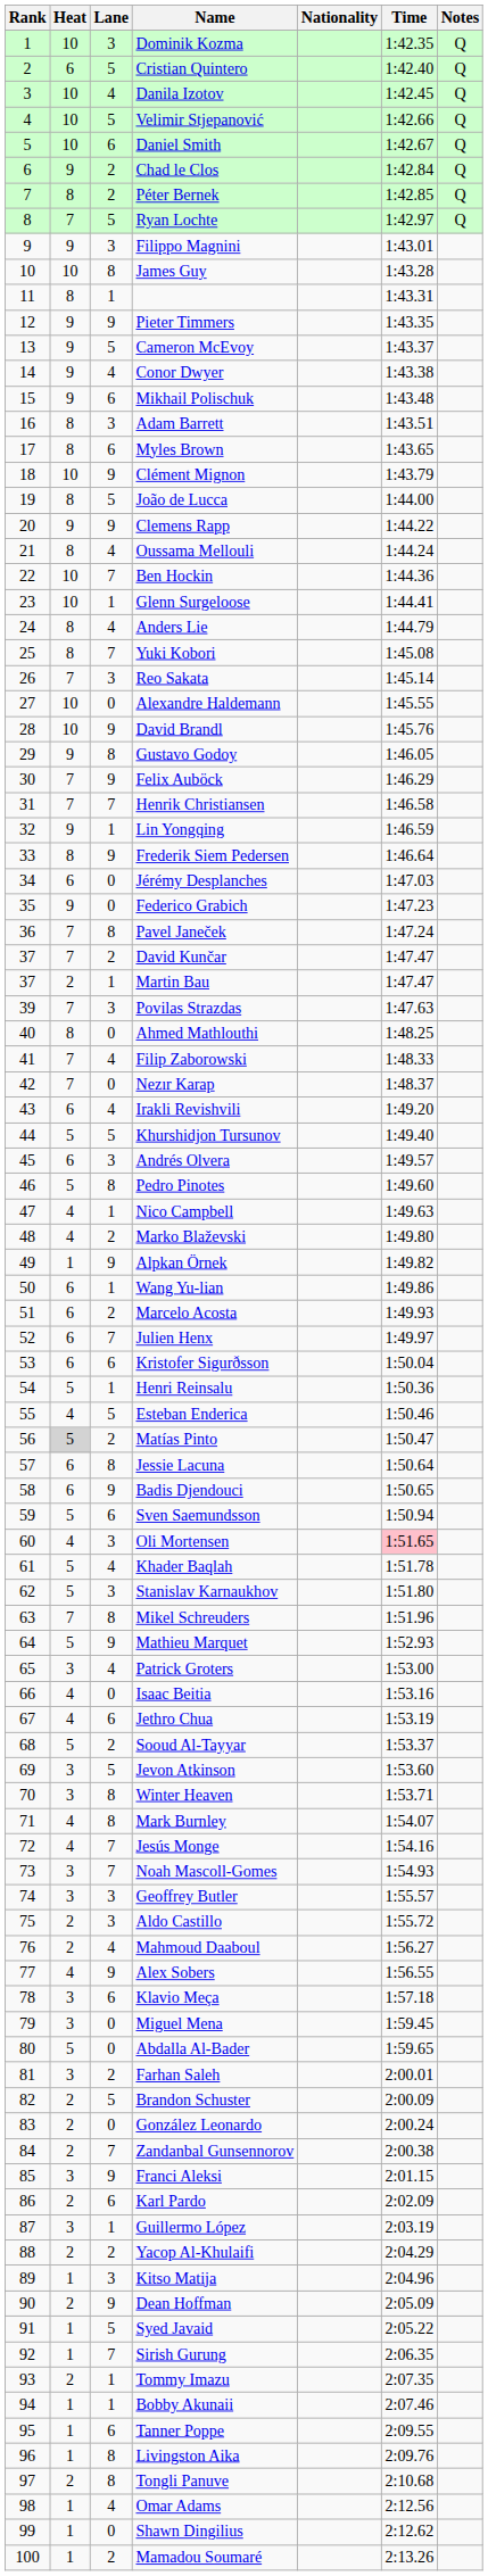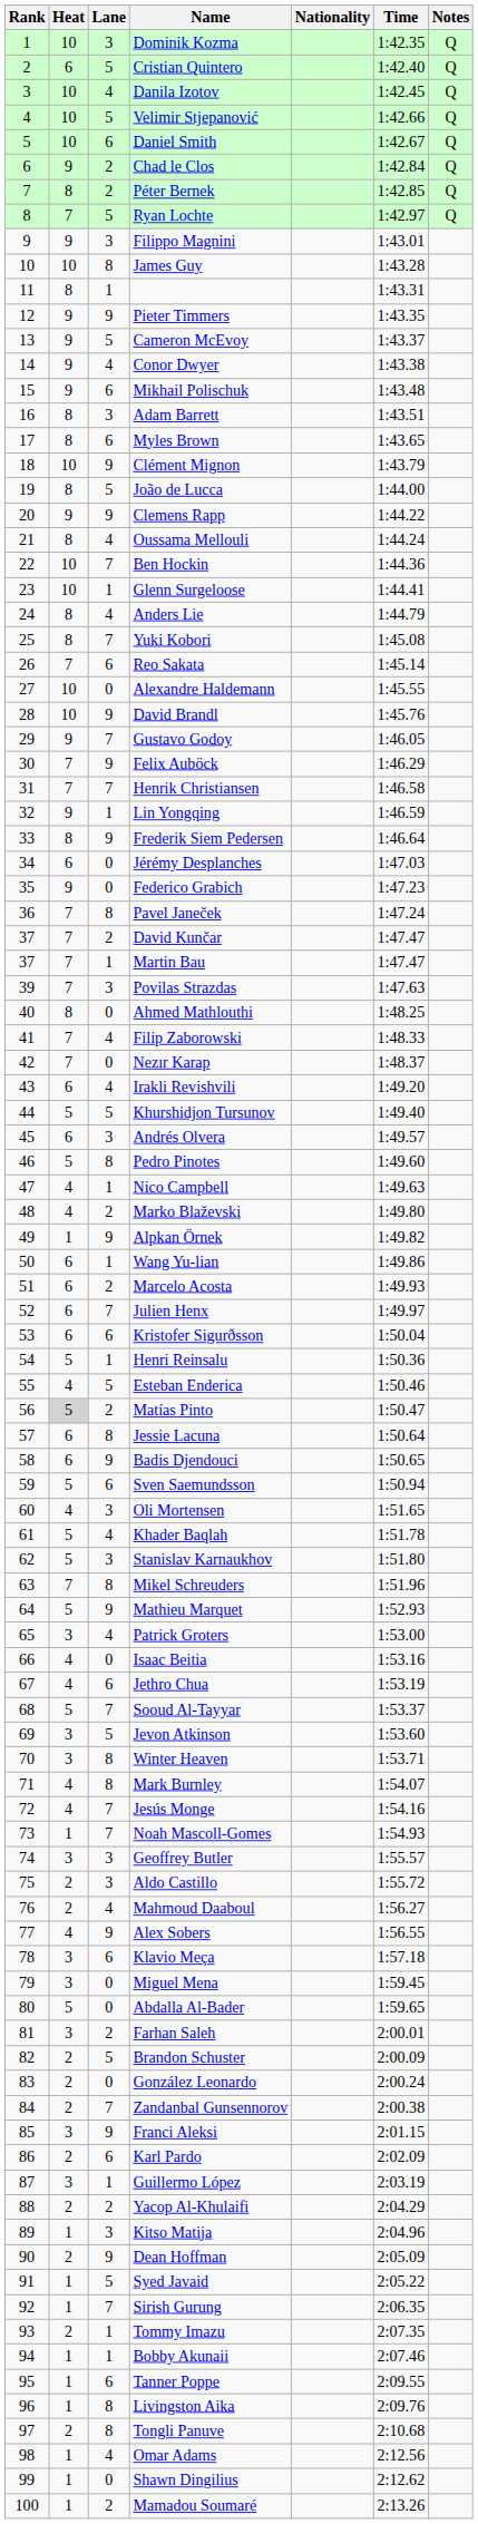 <table class="wikitable sortable" style="text-align:center">
 <tr>
 <th>Rank</th>
 <th>Heat</th>
 <th>Lane</th>
 <th>Name</th>
 <th>Nationality</th>
 <th>Time</th>
 <th>Notes</th>
 </tr>
 <tr bgcolor=ccffcc>
 <td>1</td>
 <td>10</td>
 <td>3</td>
 <td align=left><a href='#'>Dominik Kozma</a></td>
 <td align=left></td>
 <td>1:42.35</td>
 <td>Q</td>
 </tr>
 <tr bgcolor=ccffcc>
 <td>2</td>
 <td>6</td>
 <td>5</td>
 <td align=left><a href='#'>Cristian Quintero</a></td>
 <td align=left></td>
 <td>1:42.40</td>
 <td>Q</td>
 </tr>
 <tr bgcolor=ccffcc>
 <td>3</td>
 <td>10</td>
 <td>4</td>
 <td align=left><a href='#'>Danila Izotov</a></td>
 <td align=left></td>
 <td>1:42.45</td>
 <td>Q</td>
 </tr>
 <tr bgcolor=ccffcc>
 <td>4</td>
 <td>10</td>
 <td>5</td>
 <td align=left><a href='#'>Velimir Stjepanović</a></td>
 <td align=left></td>
 <td>1:42.66</td>
 <td>Q</td>
 </tr>
 <tr bgcolor=ccffcc>
 <td>5</td>
 <td>10</td>
 <td>6</td>
 <td align=left><a href='#'>Daniel Smith</a></td>
 <td align=left></td>
 <td>1:42.67</td>
 <td>Q</td>
 </tr>
 <tr bgcolor=ccffcc>
 <td>6</td>
 <td>9</td>
 <td>2</td>
 <td align=left><a href='#'>Chad le Clos</a></td>
 <td align=left></td>
 <td>1:42.84</td>
 <td>Q</td>
 </tr>
 <tr bgcolor=ccffcc>
 <td>7</td>
 <td>8</td>
 <td>2</td>
 <td align=left><a href='#'>Péter Bernek</a></td>
 <td align=left></td>
 <td>1:42.85</td>
 <td>Q</td>
 </tr>
 <tr bgcolor=ccffcc>
 <td>8</td>
 <td>7</td>
 <td>5</td>
 <td align=left><a href='#'>Ryan Lochte</a></td>
 <td align=left></td>
 <td>1:42.97</td>
 <td>Q</td>
 </tr>
 <tr>
 <td>9</td>
 <td>9</td>
 <td>3</td>
 <td align=left><a href='#'>Filippo Magnini</a></td>
 <td align=left></td>
 <td>1:43.01</td>
 <td></td>
 </tr>
 <tr>
 <td>10</td>
 <td>10</td>
 <td>8</td>
 <td align=left><a href='#'>James Guy</a></td>
 <td align=left></td>
 <td>1:43.28</td>
 <td></td>
 </tr>
 <tr>
 <td>11</td>
 <td>8</td>
 <td>1</td>
 <td align=left></td>
 <td align=left></td>
 <td>1:43.31</td>
 <td></td>
 </tr>
 <tr>
 <td>12</td>
 <td>9</td>
 <td>9</td>
 <td align=left><a href='#'>Pieter Timmers</a></td>
 <td align=left></td>
 <td>1:43.35</td>
 <td></td>
 </tr>
 <tr>
 <td>13</td>
 <td>9</td>
 <td>5</td>
 <td align=left><a href='#'>Cameron McEvoy</a></td>
 <td align=left></td>
 <td>1:43.37</td>
 <td></td>
 </tr>
 <tr>
 <td>14</td>
 <td>9</td>
 <td>4</td>
 <td align=left><a href='#'>Conor Dwyer</a></td>
 <td align=left></td>
 <td>1:43.38</td>
 <td></td>
 </tr>
 <tr>
 <td>15</td>
 <td>9</td>
 <td>6</td>
 <td align=left><a href='#'>Mikhail Polischuk</a></td>
 <td align=left></td>
 <td>1:43.48</td>
 <td></td>
 </tr>
 <tr>
 <td>16</td>
 <td>8</td>
 <td>3</td>
 <td align=left><a href='#'>Adam Barrett</a></td>
 <td align=left></td>
 <td>1:43.51</td>
 <td></td>
 </tr>
 <tr>
 <td>17</td>
 <td>8</td>
 <td>6</td>
 <td align=left><a href='#'>Myles Brown</a></td>
 <td align=left></td>
 <td>1:43.65</td>
 <td></td>
 </tr>
 <tr>
 <td>18</td>
 <td>10</td>
 <td>9</td>
 <td align=left><a href='#'>Clément Mignon</a></td>
 <td align=left></td>
 <td>1:43.79</td>
 <td></td>
 </tr>
 <tr>
 <td>19</td>
 <td>8</td>
 <td>5</td>
 <td align=left><a href='#'>João de Lucca</a></td>
 <td align=left></td>
 <td>1:44.00</td>
 <td></td>
 </tr>
 <tr>
 <td>20</td>
 <td>9</td>
 <td>9</td>
 <td align=left><a href='#'>Clemens Rapp</a></td>
 <td align=left></td>
 <td>1:44.22</td>
 <td></td>
 </tr>
 <tr>
 <td>21</td>
 <td>8</td>
 <td>4</td>
 <td align=left><a href='#'>Oussama Mellouli</a></td>
 <td align=left></td>
 <td>1:44.24</td>
 <td></td>
 </tr>
 <tr>
 <td>22</td>
 <td>10</td>
 <td>7</td>
 <td align=left><a href='#'>Ben Hockin</a></td>
 <td align=left></td>
 <td>1:44.36</td>
 <td></td>
 </tr>
 <tr>
 <td>23</td>
 <td>10</td>
 <td>1</td>
 <td align=left><a href='#'>Glenn Surgeloose</a></td>
 <td align=left></td>
 <td>1:44.41</td>
 <td></td>
 </tr>
 <tr>
 <td>24</td>
 <td>8</td>
 <td>4</td>
 <td align=left><a href='#'>Anders Lie</a></td>
 <td align=left></td>
 <td>1:44.79</td>
 <td></td>
 </tr>
 <tr>
 <td>25</td>
 <td>8</td>
 <td>7</td>
 <td align=left><a href='#'>Yuki Kobori</a></td>
 <td align=left></td>
 <td>1:45.08</td>
 <td></td>
 </tr>
 <tr>
 <td>26</td>
 <td>7</td>
-<td>3</td>
+<td>6</td>
 <td align=left><a href='#'>Reo Sakata</a></td>
 <td align=left></td>
 <td>1:45.14</td>
 <td></td>
 </tr>
 <tr>
 <td>27</td>
 <td>10</td>
 <td>0</td>
 <td align=left><a href='#'>Alexandre Haldemann</a></td>
 <td align=left></td>
 <td>1:45.55</td>
 <td></td>
 </tr>
 <tr>
 <td>28</td>
 <td>10</td>
 <td>9</td>
 <td align=left><a href='#'>David Brandl</a></td>
 <td align=left></td>
 <td>1:45.76</td>
 <td></td>
 </tr>
 <tr>
 <td>29</td>
 <td>9</td>
-<td>8</td>
+<td>7</td>
 <td align=left><a href='#'>Gustavo Godoy</a></td>
 <td align=left></td>
 <td>1:46.05</td>
 <td></td>
 </tr>
 <tr>
 <td>30</td>
 <td>7</td>
 <td>9</td>
 <td align=left><a href='#'>Felix Auböck</a></td>
 <td align=left></td>
 <td>1:46.29</td>
 <td></td>
 </tr>
 <tr>
 <td>31</td>
 <td>7</td>
 <td>7</td>
 <td align=left><a href='#'>Henrik Christiansen</a></td>
 <td align=left></td>
 <td>1:46.58</td>
 <td></td>
 </tr>
 <tr>
 <td>32</td>
 <td>9</td>
 <td>1</td>
 <td align=left><a href='#'>Lin Yongqing</a></td>
 <td align=left></td>
 <td>1:46.59</td>
 <td></td>
 </tr>
 <tr>
 <td>33</td>
 <td>8</td>
 <td>9</td>
 <td align=left><a href='#'>Frederik Siem Pedersen</a></td>
 <td align=left></td>
 <td>1:46.64</td>
 <td></td>
 </tr>
 <tr>
 <td>34</td>
 <td>6</td>
 <td>0</td>
 <td align=left><a href='#'>Jérémy Desplanches</a></td>
 <td align=left></td>
 <td>1:47.03</td>
 <td></td>
 </tr>
 <tr>
 <td>35</td>
 <td>9</td>
 <td>0</td>
 <td align=left><a href='#'>Federico Grabich</a></td>
 <td align=left></td>
 <td>1:47.23</td>
 <td></td>
 </tr>
 <tr>
 <td>36</td>
 <td>7</td>
 <td>8</td>
 <td align=left><a href='#'>Pavel Janeček</a></td>
 <td align=left></td>
 <td>1:47.24</td>
 <td></td>
 </tr>
 <tr>
 <td>37</td>
 <td>7</td>
 <td>2</td>
 <td align=left><a href='#'>David Kunčar</a></td>
 <td align=left></td>
 <td>1:47.47</td>
 <td></td>
 </tr>
 <tr>
 <td>37</td>
-<td>2</td>
+<td>7</td>
 <td>1</td>
 <td align=left><a href='#'>Martin Bau</a></td>
 <td align=left></td>
 <td>1:47.47</td>
 <td></td>
 </tr>
 <tr>
 <td>39</td>
 <td>7</td>
 <td>3</td>
 <td align=left><a href='#'>Povilas Strazdas</a></td>
 <td align=left></td>
 <td>1:47.63</td>
 <td></td>
 </tr>
 <tr>
 <td>40</td>
 <td>8</td>
 <td>0</td>
 <td align=left><a href='#'>Ahmed Mathlouthi</a></td>
 <td align=left></td>
 <td>1:48.25</td>
 <td></td>
 </tr>
 <tr>
 <td>41</td>
 <td>7</td>
 <td>4</td>
 <td align=left><a href='#'>Filip Zaborowski</a></td>
 <td align=left></td>
 <td>1:48.33</td>
 <td></td>
 </tr>
 <tr>
 <td>42</td>
 <td>7</td>
 <td>0</td>
 <td align=left><a href='#'>Nezır Karap</a></td>
 <td align=left></td>
 <td>1:48.37</td>
 <td></td>
 </tr>
 <tr>
 <td>43</td>
 <td>6</td>
 <td>4</td>
 <td align=left><a href='#'>Irakli Revishvili</a></td>
 <td align=left></td>
 <td>1:49.20</td>
 <td></td>
 </tr>
 <tr>
 <td>44</td>
 <td>5</td>
 <td>5</td>
 <td align=left><a href='#'>Khurshidjon Tursunov</a></td>
 <td align=left></td>
 <td>1:49.40</td>
 <td></td>
 </tr>
 <tr>
 <td>45</td>
 <td>6</td>
 <td>3</td>
 <td align=left><a href='#'>Andrés Olvera</a></td>
 <td align=left></td>
 <td>1:49.57</td>
 <td></td>
 </tr>
 <tr>
 <td>46</td>
 <td>5</td>
 <td>8</td>
 <td align=left><a href='#'>Pedro Pinotes</a></td>
 <td align=left></td>
 <td>1:49.60</td>
 <td></td>
 </tr>
 <tr>
 <td>47</td>
 <td>4</td>
 <td>1</td>
 <td align=left><a href='#'>Nico Campbell</a></td>
 <td align=left></td>
 <td>1:49.63</td>
 <td></td>
 </tr>
 <tr>
 <td>48</td>
 <td>4</td>
 <td>2</td>
 <td align=left><a href='#'>Marko Blaževski</a></td>
 <td align=left></td>
 <td>1:49.80</td>
 <td></td>
 </tr>
 <tr>
 <td>49</td>
 <td>1</td>
 <td>9</td>
 <td align=left><a href='#'>Alpkan Örnek</a></td>
 <td align=left></td>
 <td>1:49.82</td>
 <td></td>
 </tr>
 <tr>
 <td>50</td>
 <td>6</td>
 <td>1</td>
 <td align=left><a href='#'>Wang Yu-lian</a></td>
 <td align=left></td>
 <td>1:49.86</td>
 <td></td>
 </tr>
 <tr>
 <td>51</td>
 <td>6</td>
 <td>2</td>
 <td align=left><a href='#'>Marcelo Acosta</a></td>
 <td align=left></td>
 <td>1:49.93</td>
 <td></td>
 </tr>
 <tr>
 <td>52</td>
 <td>6</td>
 <td>7</td>
 <td align=left><a href='#'>Julien Henx</a></td>
 <td align=left></td>
 <td>1:49.97</td>
 <td></td>
 </tr>
 <tr>
 <td>53</td>
 <td>6</td>
 <td>6</td>
 <td align=left><a href='#'>Kristofer Sigurðsson</a></td>
 <td align=left></td>
 <td>1:50.04</td>
 <td></td>
 </tr>
 <tr>
 <td>54</td>
 <td>5</td>
 <td>1</td>
 <td align=left><a href='#'>Henri Reinsalu</a></td>
 <td align=left></td>
 <td>1:50.36</td>
 <td></td>
 </tr>
 <tr>
 <td>55</td>
 <td>4</td>
 <td>5</td>
 <td align=left><a href='#'>Esteban Enderica</a></td>
 <td align=left></td>
 <td>1:50.46</td>
 <td></td>
 </tr>
 <tr>
 <td>56</td>
 <td style="background: lightgrey;">5</td>
 <td>2</td>
 <td align=left><a href='#'>Matías Pinto</a></td>
 <td align=left></td>
 <td>1:50.47</td>
 <td></td>
 </tr>
 <tr>
 <td>57</td>
 <td>6</td>
 <td>8</td>
 <td align=left><a href='#'>Jessie Lacuna</a></td>
 <td align=left></td>
 <td>1:50.64</td>
 <td></td>
 </tr>
 <tr>
 <td>58</td>
 <td>6</td>
 <td>9</td>
 <td align=left><a href='#'>Badis Djendouci</a></td>
 <td align=left></td>
 <td>1:50.65</td>
 <td></td>
 </tr>
 <tr>
 <td>59</td>
 <td>5</td>
 <td>6</td>
 <td align=left><a href='#'>Sven Saemundsson</a></td>
 <td align=left></td>
 <td>1:50.94</td>
 <td></td>
 </tr>
 <tr>
 <td>60</td>
 <td>4</td>
 <td>3</td>
 <td align=left><a href='#'>Oli Mortensen</a></td>
 <td align=left></td>
-<td style="background: pink;">1:51.65</td>
+<td>1:51.65</td>
 <td></td>
 </tr>
 <tr>
 <td>61</td>
 <td>5</td>
 <td>4</td>
 <td align=left><a href='#'>Khader Baqlah</a></td>
 <td align=left></td>
 <td>1:51.78</td>
 <td></td>
 </tr>
 <tr>
 <td>62</td>
 <td>5</td>
 <td>3</td>
 <td align=left><a href='#'>Stanislav Karnaukhov</a></td>
 <td align=left></td>
 <td>1:51.80</td>
 <td></td>
 </tr>
 <tr>
 <td>63</td>
 <td>7</td>
 <td>8</td>
 <td align=left><a href='#'>Mikel Schreuders</a></td>
 <td align=left></td>
 <td>1:51.96</td>
 <td></td>
 </tr>
 <tr>
 <td>64</td>
 <td>5</td>
 <td>9</td>
 <td align=left><a href='#'>Mathieu Marquet</a></td>
 <td align=left></td>
 <td>1:52.93</td>
 <td></td>
 </tr>
 <tr>
 <td>65</td>
 <td>3</td>
 <td>4</td>
 <td align=left><a href='#'>Patrick Groters</a></td>
 <td align=left></td>
 <td>1:53.00</td>
 <td></td>
 </tr>
 <tr>
 <td>66</td>
 <td>4</td>
 <td>0</td>
 <td align=left><a href='#'>Isaac Beitia</a></td>
 <td align=left></td>
 <td>1:53.16</td>
 <td></td>
 </tr>
 <tr>
 <td>67</td>
 <td>4</td>
 <td>6</td>
 <td align=left><a href='#'>Jethro Chua</a></td>
 <td align=left></td>
 <td>1:53.19</td>
 <td></td>
 </tr>
 <tr>
 <td>68</td>
 <td>5</td>
-<td>2</td>
+<td>7</td>
 <td align=left><a href='#'>Sooud Al-Tayyar</a></td>
 <td align=left></td>
 <td>1:53.37</td>
 <td></td>
 </tr>
 <tr>
 <td>69</td>
 <td>3</td>
 <td>5</td>
 <td align=left><a href='#'>Jevon Atkinson</a></td>
 <td align=left></td>
 <td>1:53.60</td>
 <td></td>
 </tr>
 <tr>
 <td>70</td>
 <td>3</td>
 <td>8</td>
 <td align=left><a href='#'>Winter Heaven</a></td>
 <td align=left></td>
 <td>1:53.71</td>
 <td></td>
 </tr>
 <tr>
 <td>71</td>
 <td>4</td>
 <td>8</td>
 <td align=left><a href='#'>Mark Burnley</a></td>
 <td align=left></td>
 <td>1:54.07</td>
 <td></td>
 </tr>
 <tr>
 <td>72</td>
 <td>4</td>
 <td>7</td>
 <td align=left><a href='#'>Jesús Monge</a></td>
 <td align=left></td>
 <td>1:54.16</td>
 <td></td>
 </tr>
 <tr>
 <td>73</td>
-<td>3</td>
+<td>1</td>
 <td>7</td>
 <td align=left><a href='#'>Noah Mascoll-Gomes</a></td>
 <td align=left></td>
 <td>1:54.93</td>
 <td></td>
 </tr>
 <tr>
 <td>74</td>
 <td>3</td>
 <td>3</td>
 <td align=left><a href='#'>Geoffrey Butler</a></td>
 <td align=left></td>
 <td>1:55.57</td>
 <td></td>
 </tr>
 <tr>
 <td>75</td>
 <td>2</td>
 <td>3</td>
 <td align=left><a href='#'>Aldo Castillo</a></td>
 <td align=left></td>
 <td>1:55.72</td>
 <td></td>
 </tr>
 <tr>
 <td>76</td>
 <td>2</td>
 <td>4</td>
 <td align=left><a href='#'>Mahmoud Daaboul</a></td>
 <td align=left></td>
 <td>1:56.27</td>
 <td></td>
 </tr>
 <tr>
 <td>77</td>
 <td>4</td>
 <td>9</td>
 <td align=left><a href='#'>Alex Sobers</a></td>
 <td align=left></td>
 <td>1:56.55</td>
 <td></td>
 </tr>
 <tr>
 <td>78</td>
 <td>3</td>
 <td>6</td>
 <td align=left><a href='#'>Klavio Meça</a></td>
 <td align=left></td>
 <td>1:57.18</td>
 <td></td>
 </tr>
 <tr>
 <td>79</td>
 <td>3</td>
 <td>0</td>
 <td align=left><a href='#'>Miguel Mena</a></td>
 <td align=left></td>
 <td>1:59.45</td>
 <td></td>
 </tr>
 <tr>
 <td>80</td>
 <td>5</td>
 <td>0</td>
 <td align=left><a href='#'>Abdalla Al-Bader</a></td>
 <td align=left></td>
 <td>1:59.65</td>
 <td></td>
 </tr>
 <tr>
 <td>81</td>
 <td>3</td>
 <td>2</td>
 <td align=left><a href='#'>Farhan Saleh</a></td>
 <td align=left></td>
 <td>2:00.01</td>
 <td></td>
 </tr>
 <tr>
 <td>82</td>
 <td>2</td>
 <td>5</td>
 <td align=left><a href='#'>Brandon Schuster</a></td>
 <td align=left></td>
 <td>2:00.09</td>
 <td></td>
 </tr>
 <tr>
 <td>83</td>
 <td>2</td>
 <td>0</td>
 <td align=left><a href='#'>González Leonardo</a></td>
 <td align=left></td>
 <td>2:00.24</td>
 <td></td>
 </tr>
 <tr>
 <td>84</td>
 <td>2</td>
 <td>7</td>
 <td align=left><a href='#'>Zandanbal Gunsennorov</a></td>
 <td align=left></td>
 <td>2:00.38</td>
 <td></td>
 </tr>
 <tr>
 <td>85</td>
 <td>3</td>
 <td>9</td>
 <td align=left><a href='#'>Franci Aleksi</a></td>
 <td align=left></td>
 <td>2:01.15</td>
 <td></td>
 </tr>
 <tr>
 <td>86</td>
 <td>2</td>
 <td>6</td>
 <td align=left><a href='#'>Karl Pardo</a></td>
 <td align=left></td>
 <td>2:02.09</td>
 <td></td>
 </tr>
 <tr>
 <td>87</td>
 <td>3</td>
 <td>1</td>
 <td align=left><a href='#'>Guillermo López</a></td>
 <td align=left></td>
 <td>2:03.19</td>
 <td></td>
 </tr>
 <tr>
 <td>88</td>
 <td>2</td>
 <td>2</td>
 <td align=left><a href='#'>Yacop Al-Khulaifi</a></td>
 <td align=left></td>
 <td>2:04.29</td>
 <td></td>
 </tr>
 <tr>
 <td>89</td>
 <td>1</td>
 <td>3</td>
 <td align=left><a href='#'>Kitso Matija</a></td>
 <td align=left></td>
 <td>2:04.96</td>
 <td></td>
 </tr>
 <tr>
 <td>90</td>
 <td>2</td>
 <td>9</td>
 <td align=left><a href='#'>Dean Hoffman</a></td>
 <td align=left></td>
 <td>2:05.09</td>
 <td></td>
 </tr>
 <tr>
 <td>91</td>
 <td>1</td>
 <td>5</td>
 <td align=left><a href='#'>Syed Javaid</a></td>
 <td align=left></td>
 <td>2:05.22</td>
 <td></td>
 </tr>
 <tr>
 <td>92</td>
 <td>1</td>
 <td>7</td>
 <td align=left><a href='#'>Sirish Gurung</a></td>
 <td align=left></td>
 <td>2:06.35</td>
 <td></td>
 </tr>
 <tr>
 <td>93</td>
 <td>2</td>
 <td>1</td>
 <td align=left><a href='#'>Tommy Imazu</a></td>
 <td align=left></td>
 <td>2:07.35</td>
 <td></td>
 </tr>
 <tr>
 <td>94</td>
 <td>1</td>
 <td>1</td>
 <td align=left><a href='#'>Bobby Akunaii</a></td>
 <td align=left></td>
 <td>2:07.46</td>
 <td></td>
 </tr>
 <tr>
 <td>95</td>
 <td>1</td>
 <td>6</td>
 <td align=left><a href='#'>Tanner Poppe</a></td>
 <td align=left></td>
 <td>2:09.55</td>
 <td></td>
 </tr>
 <tr>
 <td>96</td>
 <td>1</td>
 <td>8</td>
 <td align=left><a href='#'>Livingston Aika</a></td>
 <td align=left></td>
 <td>2:09.76</td>
 <td></td>
 </tr>
 <tr>
 <td>97</td>
 <td>2</td>
 <td>8</td>
 <td align=left><a href='#'>Tongli Panuve</a></td>
 <td align=left></td>
 <td>2:10.68</td>
 <td></td>
 </tr>
 <tr>
 <td>98</td>
 <td>1</td>
 <td>4</td>
 <td align=left><a href='#'>Omar Adams</a></td>
 <td align=left></td>
 <td>2:12.56</td>
 <td></td>
 </tr>
 <tr>
 <td>99</td>
 <td>1</td>
 <td>0</td>
 <td align=left><a href='#'>Shawn Dingilius</a></td>
 <td align=left></td>
 <td>2:12.62</td>
 <td></td>
 </tr>
 <tr>
 <td>100</td>
 <td>1</td>
 <td>2</td>
 <td align=left><a href='#'>Mamadou Soumaré</a></td>
 <td align=left></td>
 <td>2:13.26</td>
 <td></td>
 </tr>
 </table>
